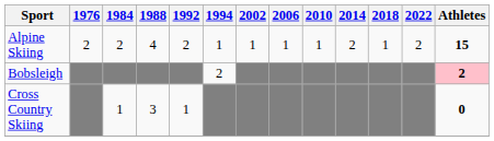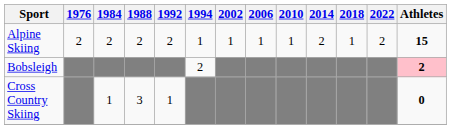 <table class="wikitable" width=65%>
 <tr>
 <th>Sport</th>
 <th><a href='#'>1976</a></th>
 <th><a href='#'>1984</a></th>
 <th><a href='#'>1988</a></th>
 <th><a href='#'>1992</a></th>
 <th><a href='#'>1994</a></th>
 <th><a href='#'>2002</a></th>
 <th><a href='#'>2006</a></th>
 <th><a href='#'>2010</a></th>
 <th><a href='#'>2014</a></th>
 <th><a href='#'>2018</a></th>
 <th><a href='#'>2022</a></th>
 <th>Athletes</th>
 </tr>
 <tr>
 <td><a href='#'>Alpine Skiing</a></td>
 <td align=center>2</td>
 <td align=center>2</td>
-<td align=center>4</td>
+<td align=center>2</td>
 <td align=center>2</td>
 <td align=center>1</td>
 <td align=center>1</td>
 <td align=center>1</td>
 <td align=center>1</td>
 <td align=center>2</td>
 <td align=center>1</td>
 <td align=center>2</td>
 <td align=center><strong>15</strong></td>
 </tr>
 <tr>
 <td><a href='#'>Bobsleigh</a></td>
 <td bgcolor=grey></td>
 <td bgcolor=grey></td>
 <td bgcolor=grey></td>
 <td bgcolor=grey></td>
 <td align=center>2</td>
 <td bgcolor=grey></td>
 <td bgcolor=grey></td>
 <td bgcolor=grey></td>
 <td bgcolor=grey></td>
 <td bgcolor=grey></td>
 <td bgcolor=grey></td>
 <td align=center style="background: pink;"><strong>2</strong></td>
 </tr>
 <tr>
 <td><a href='#'>Cross Country Skiing</a></td>
 <td bgcolor=grey></td>
 <td align=center>1</td>
 <td align=center>3</td>
 <td align=center>1</td>
 <td bgcolor=grey></td>
 <td bgcolor=grey></td>
 <td bgcolor=grey></td>
 <td bgcolor=grey></td>
 <td bgcolor=grey></td>
 <td bgcolor=grey></td>
 <td bgcolor=grey></td>
 <td align=center><strong>0</strong></td>
 </tr>
 <tr>
 </tr>
 </table>
